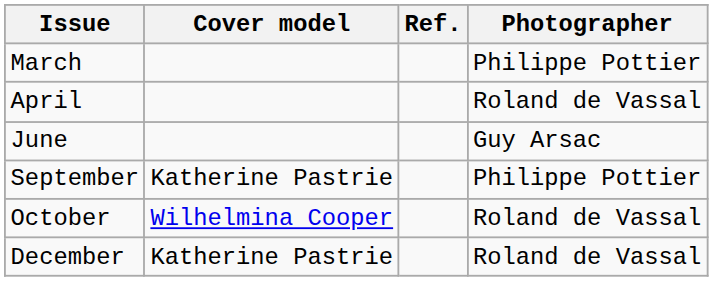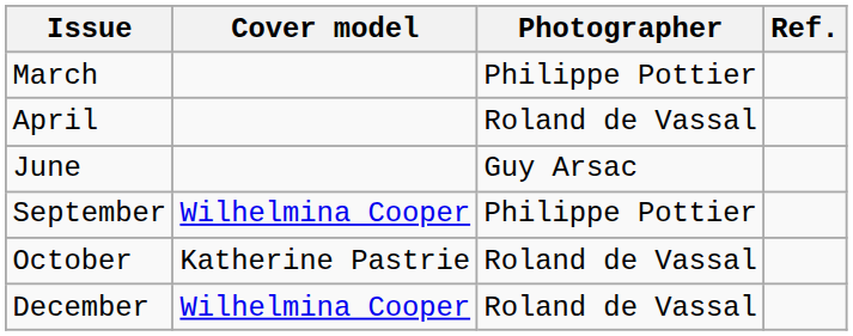 <table class="wikitable">
 <tr>
 <th>Issue</th>
 <th>Cover model</th>
+<th>Photographer</th>
 <th>Ref.</th>
-<th>Photographer</th>
 </tr>
 <tr>
 <td>March</td>
 <td></td>
+<td>Philippe Pottier</td>
 <td></td>
-<td>Philippe Pottier</td>
 </tr>
 <tr>
 <td>April</td>
 <td></td>
+<td>Roland de Vassal</td>
 <td></td>
-<td>Roland de Vassal</td>
 </tr>
 <tr>
 <td>June</td>
 <td></td>
+<td>Guy Arsac</td>
 <td></td>
-<td>Guy Arsac</td>
 </tr>
 <tr>
 <td>September</td>
-<td>Katherine Pastrie</td>
+<td><a href='#'>Wilhelmina Cooper</a></td>
+<td>Philippe Pottier</td>
 <td></td>
-<td>Philippe Pottier</td>
 </tr>
 <tr>
 <td>October</td>
-<td><a href='#'>Wilhelmina Cooper</a></td>
+<td>Katherine Pastrie</td>
+<td>Roland de Vassal</td>
 <td></td>
-<td>Roland de Vassal</td>
 </tr>
 <tr>
 <td>December</td>
-<td>Katherine Pastrie</td>
+<td><a href='#'>Wilhelmina Cooper</a></td>
+<td>Roland de Vassal</td>
 <td></td>
-<td>Roland de Vassal</td>
 </tr>
 </table>
